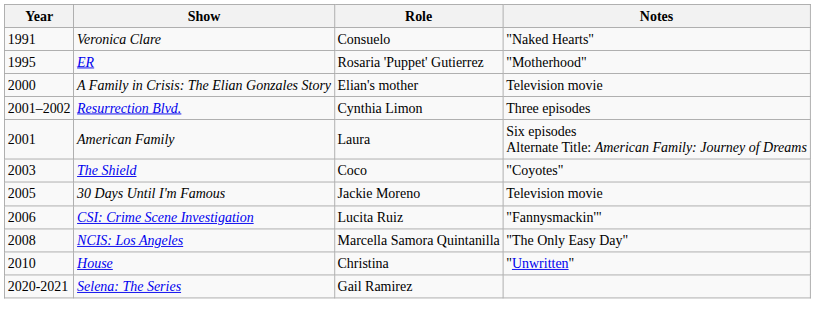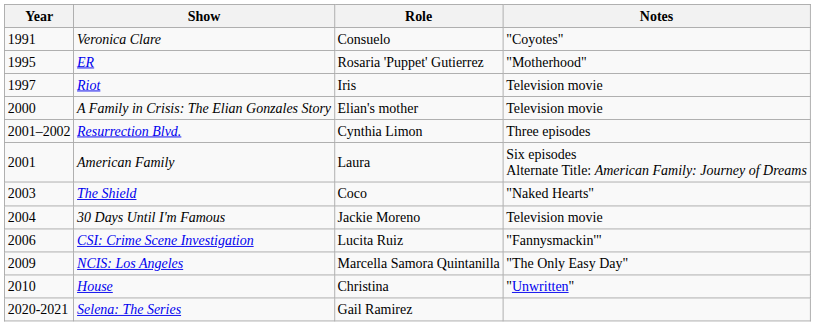 <table class="wikitable" style="font-size:95%;">
 <tr>
 <th>Year</th>
 <th>Show</th>
 <th>Role</th>
 <th>Notes</th>
 </tr>
 <tr>
 <td>1991</td>
 <td><em>Veronica Clare</em></td>
 <td>Consuelo</td>
-<td>"Naked Hearts"</td>
+<td>"Coyotes"</td>
 </tr>
 <tr>
 <td>1995</td>
 <td><em><a href='#'>ER</a></em></td>
 <td>Rosaria 'Puppet' Gutierrez</td>
 <td>"Motherhood"</td>
+</tr>
+<tr>
+<td>1997</td>
+<td><em><a href='#'>Riot</a></em></td>
+<td>Iris</td>
+<td>Television movie</td>
 </tr>
 <tr>
 <td>2000</td>
 <td><em>A Family in Crisis: The Elian Gonzales Story</em></td>
 <td>Elian's mother</td>
 <td>Television movie</td>
 </tr>
 <tr>
 <td>2001–2002</td>
 <td><em><a href='#'>Resurrection Blvd.</a></em></td>
 <td>Cynthia Limon</td>
 <td>Three episodes</td>
 </tr>
 <tr>
 <td>2001</td>
 <td><em>American Family</em></td>
 <td>Laura</td>
 <td>Six episodes<br> Alternate Title: <em>American Family: Journey of Dreams</em></td>
 </tr>
 <tr>
 <td>2003</td>
 <td><em><a href='#'>The Shield</a></em></td>
 <td>Coco</td>
-<td>"Coyotes"</td>
+<td>"Naked Hearts"</td>
 </tr>
 <tr>
-<td>2005</td>
+<td>2004</td>
 <td><em>30 Days Until I'm Famous</em></td>
 <td>Jackie Moreno</td>
 <td>Television movie</td>
 </tr>
 <tr>
 <td>2006</td>
 <td><em><a href='#'>CSI: Crime Scene Investigation</a></em></td>
 <td>Lucita Ruiz</td>
 <td>"Fannysmackin'"</td>
 </tr>
 <tr>
-<td>2008</td>
+<td>2009</td>
 <td><em><a href='#'>NCIS: Los Angeles</a></em></td>
 <td>Marcella Samora Quintanilla</td>
 <td>"The Only Easy Day"</td>
 </tr>
 <tr>
 <td>2010</td>
 <td><em><a href='#'>House</a></em></td>
 <td>Christina</td>
 <td>"<a href='#'>Unwritten</a>"</td>
 </tr>
 <tr>
 <td>2020-2021</td>
 <td><em><a href='#'>Selena: The Series</a></em></td>
 <td>Gail Ramirez</td>
 <td></td>
 </tr>
 </table>
